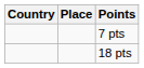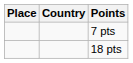 <table class=wikitable>
 <tr>
+<th>Place</th>
 <th>Country</th>
-<th>Place</th>
 <th>Points</th>
 </tr>
 <tr>
+<td align=center></td>
 <td></td>
-<td align=center></td>
 <td>7 pts</td>
 </tr>
 <tr>
+<td align=center></td>
 <td></td>
-<td align=center></td>
 <td>18 pts</td>
 </tr>
 </table>
